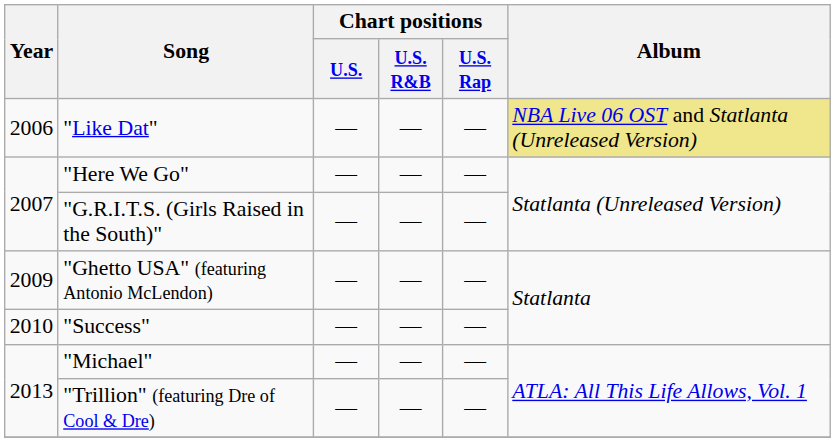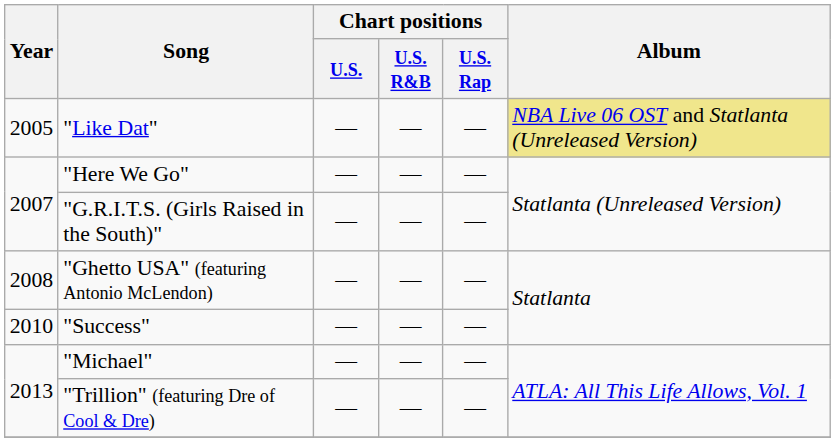 <table class="wikitable">
 <tr>
 <th rowspan="2">Year</th>
 <th rowspan="2">Song</th>
 <th colspan="3">Chart positions</th>
 <th rowspan="2">Album</th>
 </tr>
 <tr>
 <th width="40"><small><a href='#'>U.S.</a></small></th>
 <th width="40"><small><a href='#'>U.S. R&B</a></small></th>
 <th width="40"><small><a href='#'>U.S. Rap</a></small></th>
 </tr>
 <tr>
-<td align="center" rowspan=1>2006</td>
+<td align="center" rowspan=1>2005</td>
 <td>"<a href='#'>Like Dat</a>"</td>
 <td align="center">—</td>
 <td align="center">—</td>
 <td align="center">—</td>
 <td rowspan=1 style="background: khaki;"><em><a href='#'>NBA Live 06 OST</a></em> and <em>Statlanta (Unreleased Version)</em></td>
 </tr>
 <tr>
 <td align="center" rowspan=2>2007</td>
 <td>"Here We Go"</td>
 <td align="center">—</td>
 <td align="center">—</td>
 <td align="center">—</td>
 <td rowspan=2><em>Statlanta (Unreleased Version)</em></td>
 </tr>
 <tr>
 <td>"G.R.I.T.S. (Girls Raised in the South)"</td>
 <td align="center">—</td>
 <td align="center">—</td>
 <td align="center">—</td>
 </tr>
 <tr>
-<td align="center" rowspan=1>2009</td>
+<td align="center" rowspan=1>2008</td>
 <td>"Ghetto USA" <small>(featuring Antonio McLendon)</small></td>
 <td align="center">—</td>
 <td align="center">—</td>
 <td align="center">—</td>
 <td rowspan=2><em>Statlanta</em></td>
 </tr>
 <tr>
 <td align="center" rowspan=1>2010</td>
 <td>"Success"</td>
 <td align="center">—</td>
 <td align="center">—</td>
 <td align="center">—</td>
 </tr>
 <tr>
 <td align="center" rowspan=2>2013</td>
 <td>"Michael"</td>
 <td align="center">—</td>
 <td align="center">—</td>
 <td align="center">—</td>
 <td rowspan=2><em><a href='#'>ATLA: All This Life Allows, Vol. 1</a></em></td>
 </tr>
 <tr>
 <td>"Trillion"  <small>(featuring Dre of <a href='#'>Cool & Dre</a>)</small></td>
 <td align="center">—</td>
 <td align="center">—</td>
 <td align="center">—</td>
 </tr>
 <tr>
 </tr>
 </table>
